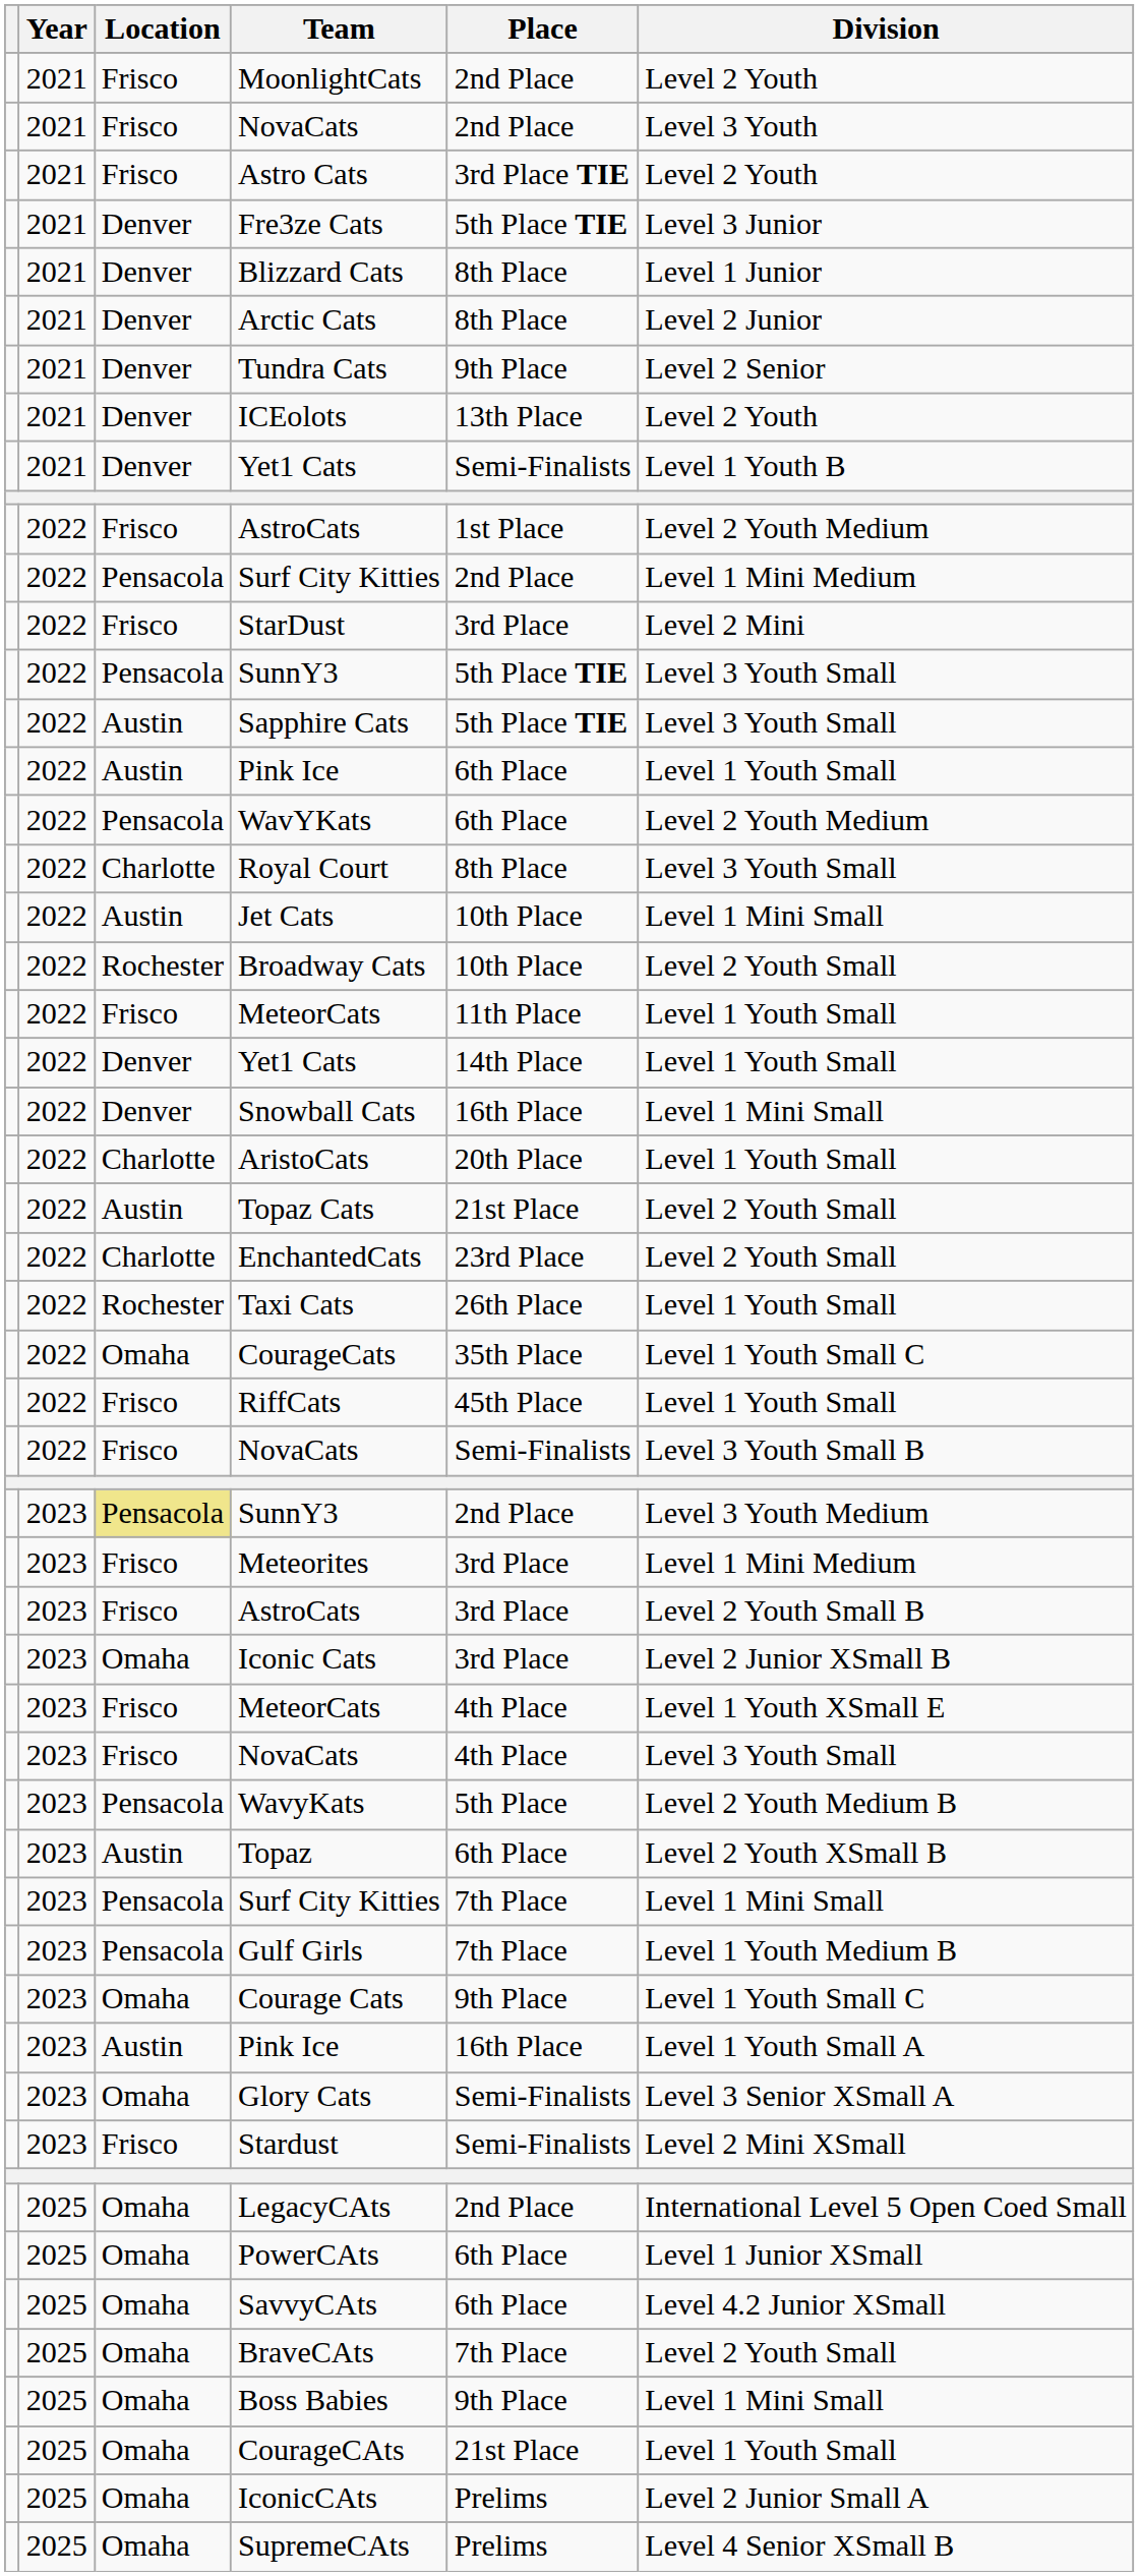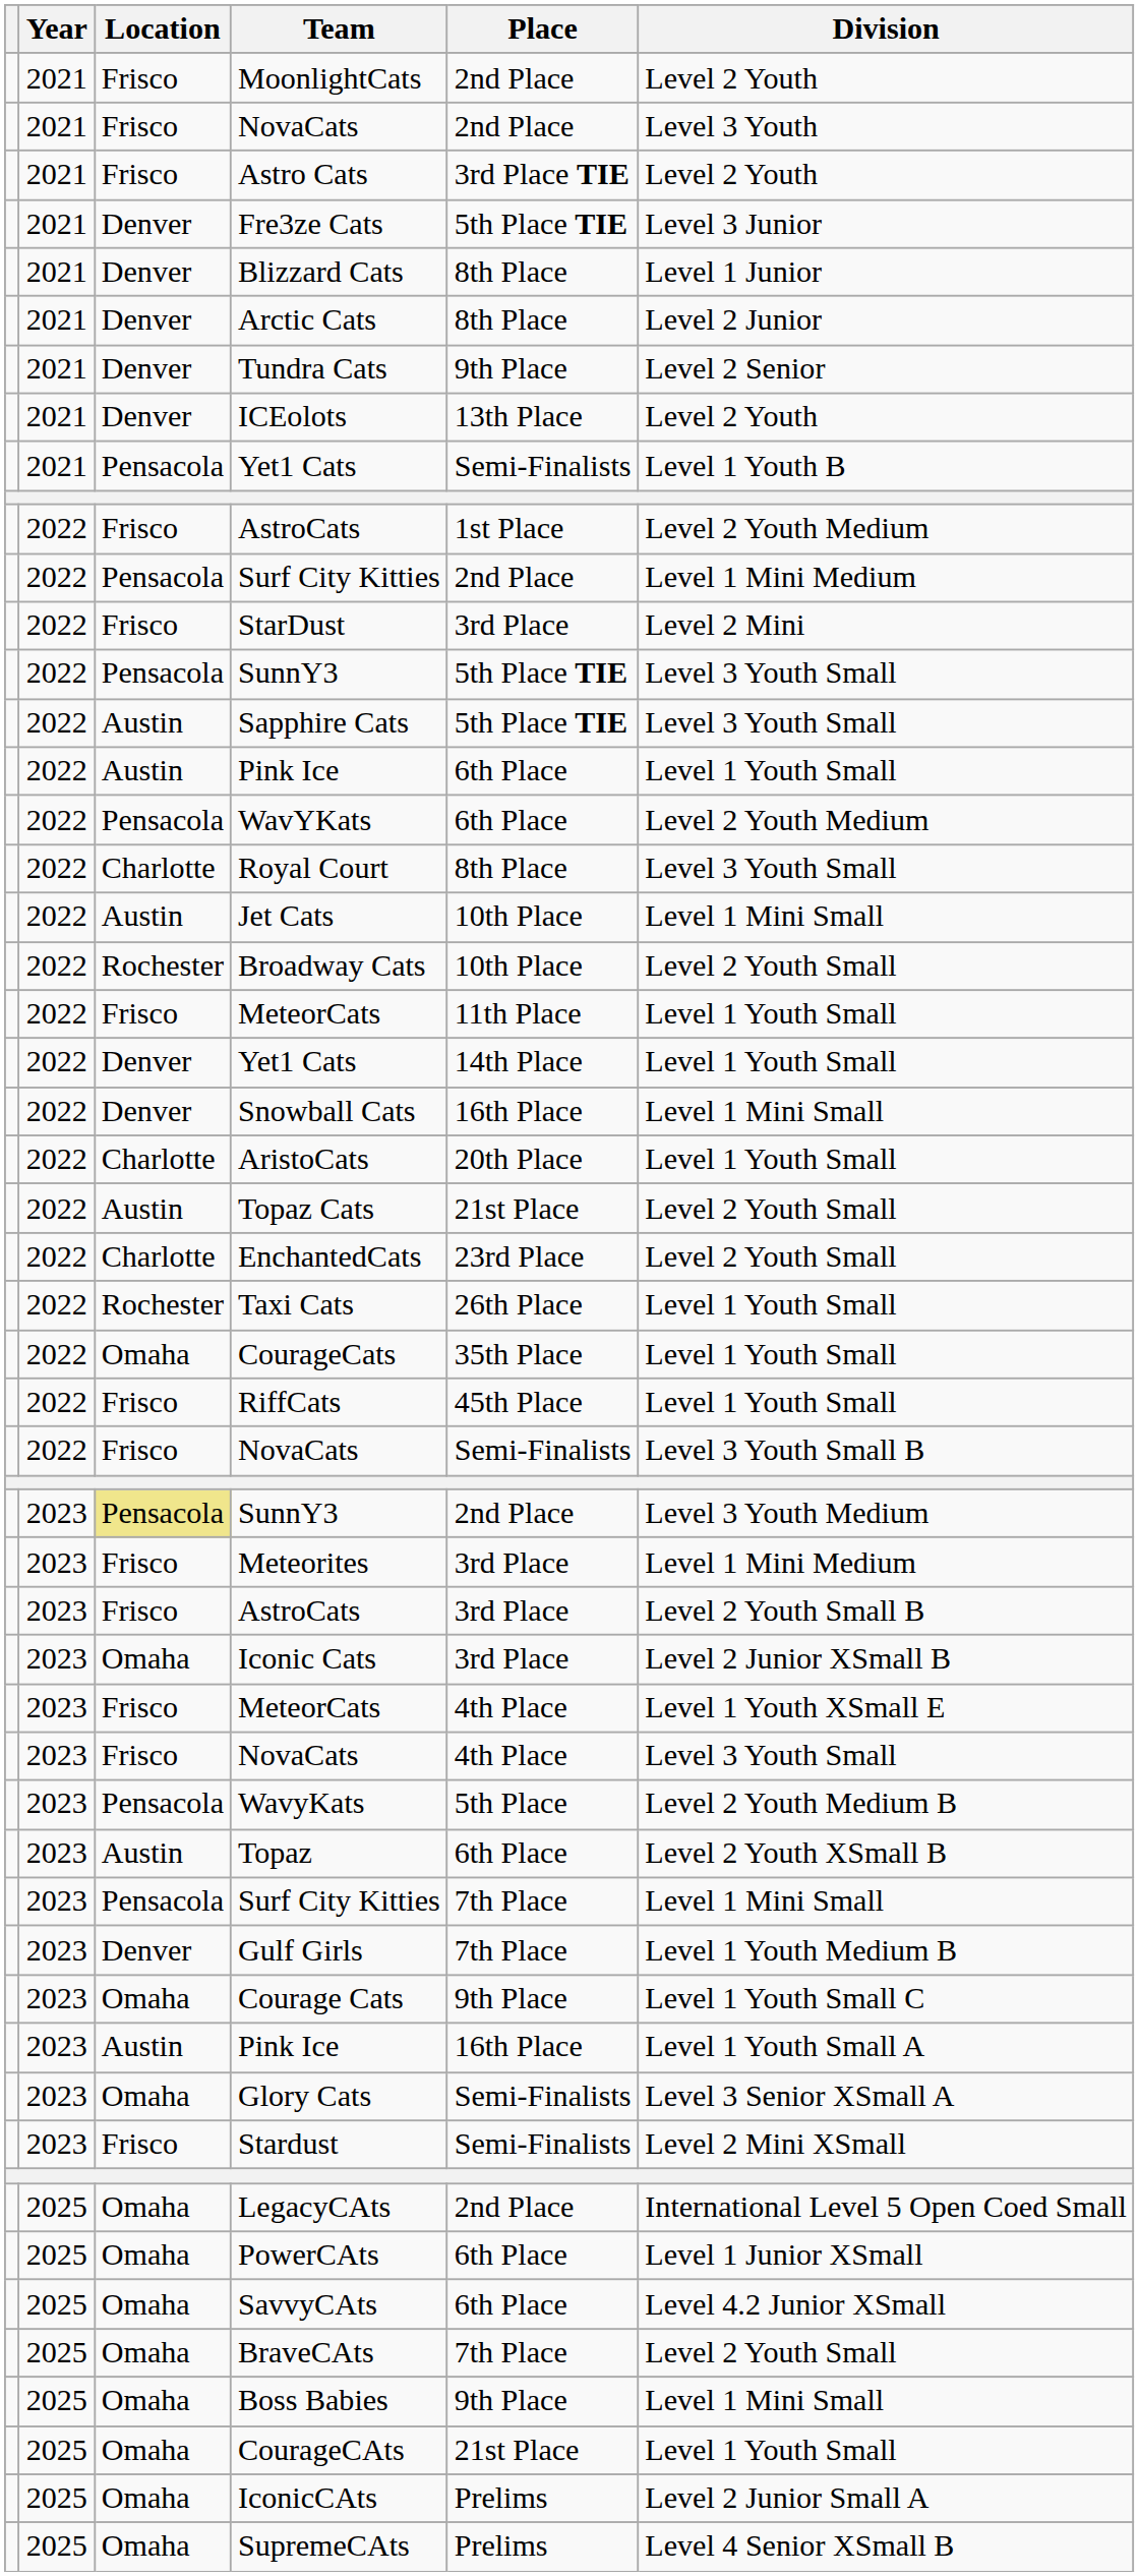 <table class="wikitable">
 <tr>
 <th></th>
 <th>Year</th>
 <th>Location</th>
 <th>Team</th>
 <th>Place</th>
 <th>Division</th>
 </tr>
 <tr>
 <td></td>
 <td>2021</td>
 <td>Frisco</td>
 <td>MoonlightCats</td>
 <td>2nd Place</td>
 <td>Level 2 Youth</td>
 </tr>
 <tr>
 <td></td>
 <td>2021</td>
 <td>Frisco</td>
 <td>NovaCats</td>
 <td>2nd Place</td>
 <td>Level 3 Youth</td>
 </tr>
 <tr>
 <td></td>
 <td>2021</td>
 <td>Frisco</td>
 <td>Astro Cats</td>
 <td>3rd Place <strong>TIE</strong></td>
 <td>Level 2 Youth</td>
 </tr>
 <tr>
 <td></td>
 <td>2021</td>
 <td>Denver</td>
 <td>Fre3ze Cats</td>
 <td>5th Place <strong>TIE</strong></td>
 <td>Level 3 Junior</td>
 </tr>
 <tr>
 <td></td>
 <td>2021</td>
 <td>Denver</td>
 <td>Blizzard Cats</td>
 <td>8th Place</td>
 <td>Level 1 Junior</td>
 </tr>
 <tr>
 <td></td>
 <td>2021</td>
 <td>Denver</td>
 <td>Arctic Cats</td>
 <td>8th Place</td>
 <td>Level 2 Junior</td>
 </tr>
 <tr>
 <td></td>
 <td>2021</td>
 <td>Denver</td>
 <td>Tundra Cats</td>
 <td>9th Place</td>
 <td>Level 2 Senior</td>
 </tr>
 <tr>
 <td></td>
 <td>2021</td>
 <td>Denver</td>
 <td>ICEolots</td>
 <td>13th Place</td>
 <td>Level 2 Youth</td>
 </tr>
 <tr>
 <td></td>
 <td>2021</td>
-<td>Denver</td>
+<td>Pensacola</td>
 <td>Yet1 Cats</td>
 <td>Semi-Finalists</td>
 <td>Level 1 Youth B</td>
 </tr>
 <tr>
 <th colspan="6"></th>
 </tr>
 <tr>
 <td></td>
 <td>2022</td>
 <td>Frisco</td>
 <td>AstroCats</td>
 <td>1st Place</td>
 <td>Level 2 Youth Medium</td>
 </tr>
 <tr>
 <td></td>
 <td>2022</td>
 <td>Pensacola</td>
 <td>Surf City Kitties</td>
 <td>2nd Place</td>
 <td>Level 1 Mini Medium</td>
 </tr>
 <tr>
 <td></td>
 <td>2022</td>
 <td>Frisco</td>
 <td>StarDust</td>
 <td>3rd Place</td>
 <td>Level 2 Mini</td>
 </tr>
 <tr>
 <td></td>
 <td>2022</td>
 <td>Pensacola</td>
 <td>SunnY3</td>
 <td>5th Place <strong>TIE</strong></td>
 <td>Level 3 Youth Small</td>
 </tr>
 <tr>
 <td></td>
 <td>2022</td>
 <td>Austin</td>
 <td>Sapphire Cats</td>
 <td>5th Place <strong>TIE</strong></td>
 <td>Level 3 Youth Small</td>
 </tr>
 <tr>
 <td></td>
 <td>2022</td>
 <td>Austin</td>
 <td>Pink Ice</td>
 <td>6th Place</td>
 <td>Level 1 Youth Small</td>
 </tr>
 <tr>
 <td></td>
 <td>2022</td>
 <td>Pensacola</td>
 <td>WavYKats</td>
 <td>6th Place</td>
 <td>Level 2 Youth Medium</td>
 </tr>
 <tr>
 <td></td>
 <td>2022</td>
 <td>Charlotte</td>
 <td>Royal Court</td>
 <td>8th Place</td>
 <td>Level 3 Youth Small</td>
 </tr>
 <tr>
 <td></td>
 <td>2022</td>
 <td>Austin</td>
 <td>Jet Cats</td>
 <td>10th Place</td>
 <td>Level 1 Mini Small</td>
 </tr>
 <tr>
 <td></td>
 <td>2022</td>
 <td>Rochester</td>
 <td>Broadway Cats</td>
 <td>10th Place</td>
 <td>Level 2 Youth Small</td>
 </tr>
 <tr>
 <td></td>
 <td>2022</td>
 <td>Frisco</td>
 <td>MeteorCats</td>
 <td>11th Place</td>
 <td>Level 1 Youth Small</td>
 </tr>
 <tr>
 <td></td>
 <td>2022</td>
 <td>Denver</td>
 <td>Yet1 Cats</td>
 <td>14th Place</td>
 <td>Level 1 Youth Small</td>
 </tr>
 <tr>
 <td></td>
 <td>2022</td>
 <td>Denver</td>
 <td>Snowball Cats</td>
 <td>16th Place</td>
 <td>Level 1 Mini Small</td>
 </tr>
 <tr>
 <td></td>
 <td>2022</td>
 <td>Charlotte</td>
 <td>AristoCats</td>
 <td>20th Place</td>
 <td>Level 1 Youth Small</td>
 </tr>
 <tr>
 <td></td>
 <td>2022</td>
 <td>Austin</td>
 <td>Topaz Cats</td>
 <td>21st Place</td>
 <td>Level 2 Youth Small</td>
 </tr>
 <tr>
 <td></td>
 <td>2022</td>
 <td>Charlotte</td>
 <td>EnchantedCats</td>
 <td>23rd Place</td>
 <td>Level 2 Youth Small</td>
 </tr>
 <tr>
 <td></td>
 <td>2022</td>
 <td>Rochester</td>
 <td>Taxi Cats</td>
 <td>26th Place</td>
 <td>Level 1 Youth Small</td>
 </tr>
 <tr>
 <td></td>
 <td>2022</td>
 <td>Omaha</td>
 <td>CourageCats</td>
 <td>35th Place</td>
-<td>Level 1 Youth Small C</td>
+<td>Level 1 Youth Small</td>
 </tr>
 <tr>
 <td></td>
 <td>2022</td>
 <td>Frisco</td>
 <td>RiffCats</td>
 <td>45th Place</td>
 <td>Level 1 Youth Small</td>
 </tr>
 <tr>
 <td></td>
 <td>2022</td>
 <td>Frisco</td>
 <td>NovaCats</td>
 <td>Semi-Finalists</td>
 <td>Level 3 Youth Small B</td>
 </tr>
 <tr>
 <th colspan="6"></th>
 </tr>
 <tr>
 <td></td>
 <td>2023</td>
 <td style="background: khaki;">Pensacola</td>
 <td>SunnY3</td>
 <td>2nd Place</td>
 <td>Level 3 Youth Medium</td>
 </tr>
 <tr>
 <td></td>
 <td>2023</td>
 <td>Frisco</td>
 <td>Meteorites</td>
 <td>3rd Place</td>
 <td>Level 1 Mini Medium</td>
 </tr>
 <tr>
 <td></td>
 <td>2023</td>
 <td>Frisco</td>
 <td>AstroCats</td>
 <td>3rd Place</td>
 <td>Level 2 Youth Small B</td>
 </tr>
 <tr>
 <td></td>
 <td>2023</td>
 <td>Omaha</td>
 <td>Iconic Cats</td>
 <td>3rd Place</td>
 <td>Level 2 Junior XSmall B</td>
 </tr>
 <tr>
 <td></td>
 <td>2023</td>
 <td>Frisco</td>
 <td>MeteorCats</td>
 <td>4th Place</td>
 <td>Level 1 Youth XSmall E</td>
 </tr>
 <tr>
 <td></td>
 <td>2023</td>
 <td>Frisco</td>
 <td>NovaCats</td>
 <td>4th Place</td>
 <td>Level 3 Youth Small</td>
 </tr>
 <tr>
 <td></td>
 <td>2023</td>
 <td>Pensacola</td>
 <td>WavyKats</td>
 <td>5th Place</td>
 <td>Level 2 Youth Medium B</td>
 </tr>
 <tr>
 <td></td>
 <td>2023</td>
 <td>Austin</td>
 <td>Topaz</td>
 <td>6th Place</td>
 <td>Level 2 Youth XSmall B</td>
 </tr>
 <tr>
 <td></td>
 <td>2023</td>
 <td>Pensacola</td>
 <td>Surf City Kitties</td>
 <td>7th Place</td>
 <td>Level 1 Mini Small</td>
 </tr>
 <tr>
 <td></td>
 <td>2023</td>
-<td>Pensacola</td>
+<td>Denver</td>
 <td>Gulf Girls</td>
 <td>7th Place</td>
 <td>Level 1 Youth Medium B</td>
 </tr>
 <tr>
 <td></td>
 <td>2023</td>
 <td>Omaha</td>
 <td>Courage Cats</td>
 <td>9th Place</td>
 <td>Level 1 Youth Small C</td>
 </tr>
 <tr>
 <td></td>
 <td>2023</td>
 <td>Austin</td>
 <td>Pink Ice</td>
 <td>16th Place</td>
 <td>Level 1 Youth Small A</td>
 </tr>
 <tr>
 <td></td>
 <td>2023</td>
 <td>Omaha</td>
 <td>Glory Cats</td>
 <td>Semi-Finalists</td>
 <td>Level 3 Senior XSmall A</td>
 </tr>
 <tr>
 <td></td>
 <td>2023</td>
 <td>Frisco</td>
 <td>Stardust</td>
 <td>Semi-Finalists</td>
 <td>Level 2 Mini XSmall</td>
 </tr>
 <tr>
 <th colspan="6"></th>
 </tr>
 <tr>
 <td></td>
 <td>2025</td>
 <td>Omaha</td>
 <td>LegacyCAts</td>
 <td>2nd Place</td>
 <td>International Level 5 Open Coed Small</td>
 </tr>
 <tr>
 <td></td>
 <td>2025</td>
 <td>Omaha</td>
 <td>PowerCAts</td>
 <td>6th Place</td>
 <td>Level 1 Junior XSmall</td>
 </tr>
 <tr>
 <td></td>
 <td>2025</td>
 <td>Omaha</td>
 <td>SavvyCAts</td>
 <td>6th Place</td>
 <td>Level 4.2 Junior XSmall</td>
 </tr>
 <tr>
 <td></td>
 <td>2025</td>
 <td>Omaha</td>
 <td>BraveCAts</td>
 <td>7th Place</td>
 <td>Level 2 Youth Small</td>
 </tr>
 <tr>
 <td></td>
 <td>2025</td>
 <td>Omaha</td>
 <td>Boss Babies</td>
 <td>9th Place</td>
 <td>Level 1 Mini Small</td>
 </tr>
 <tr>
 <td></td>
 <td>2025</td>
 <td>Omaha</td>
 <td>CourageCAts</td>
 <td>21st Place</td>
 <td>Level 1 Youth Small</td>
 </tr>
 <tr>
 <td></td>
 <td>2025</td>
 <td>Omaha</td>
 <td>IconicCAts</td>
 <td>Prelims</td>
 <td>Level 2 Junior Small A</td>
 </tr>
 <tr>
 <td></td>
 <td>2025</td>
 <td>Omaha</td>
 <td>SupremeCAts</td>
 <td>Prelims</td>
 <td>Level 4 Senior XSmall B</td>
 </tr>
 </table>
